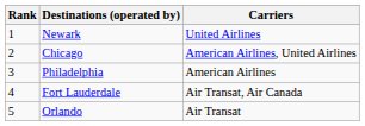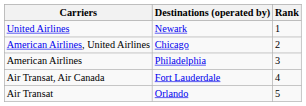 <table class="wikitable sortable" align=center;">
 <tr style="background:darkgrey;">
+<th>Carriers</th>
+<th>Destinations (operated by)</th>
 <th>Rank</th>
-<th>Destinations (operated by)</th>
-<th>Carriers</th>
 </tr>
 <tr>
+<td><a href='#'>United Airlines</a></td>
+<td><a href='#'>Newark</a></td>
 <td>1</td>
-<td><a href='#'>Newark</a></td>
-<td><a href='#'>United Airlines</a></td>
 </tr>
 <tr>
+<td><a href='#'>American Airlines</a>, United Airlines</td>
+<td><a href='#'>Chicago</a></td>
 <td>2</td>
-<td><a href='#'>Chicago</a></td>
-<td><a href='#'>American Airlines</a>, United Airlines</td>
 </tr>
 <tr>
+<td>American Airlines</td>
+<td><a href='#'>Philadelphia</a></td>
 <td>3</td>
-<td><a href='#'>Philadelphia</a></td>
-<td>American Airlines</td>
 </tr>
 <tr>
+<td>Air Transat, Air Canada</td>
+<td><a href='#'>Fort Lauderdale</a></td>
 <td>4</td>
-<td><a href='#'>Fort Lauderdale</a></td>
-<td>Air Transat, Air Canada</td>
 </tr>
 <tr>
+<td>Air Transat</td>
+<td><a href='#'>Orlando</a></td>
 <td>5</td>
-<td><a href='#'>Orlando</a></td>
-<td>Air Transat</td>
 </tr>
 </table>
